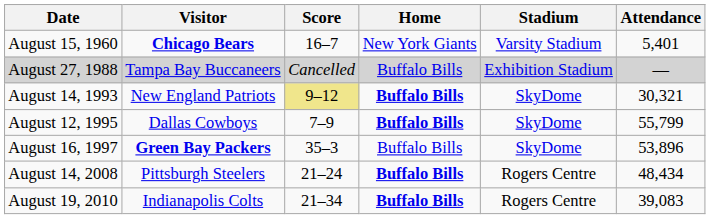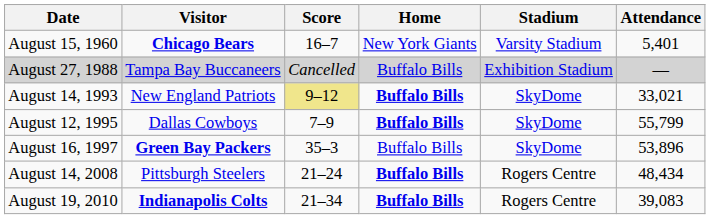 <table class="wikitable">
 <tr>
 <th>Date</th>
 <th>Visitor</th>
 <th>Score</th>
 <th>Home</th>
 <th>Stadium</th>
 <th>Attendance</th>
 </tr>
 <tr align="center">
 <td>August 15, 1960</td>
 <td><strong><a href='#'>Chicago Bears</a></strong></td>
 <td>16–7</td>
 <td><a href='#'>New York Giants</a></td>
 <td><a href='#'>Varsity Stadium</a></td>
 <td>5,401</td>
 </tr>
 <tr align="center" bgcolor="LightGray">
 <td>August 27, 1988</td>
 <td><a href='#'>Tampa Bay Buccaneers</a></td>
 <td><em>Cancelled</em></td>
 <td><a href='#'>Buffalo Bills</a></td>
 <td><a href='#'>Exhibition Stadium</a></td>
 <td>—</td>
 </tr>
 <tr align="center">
 <td>August 14, 1993</td>
 <td><a href='#'>New England Patriots</a></td>
 <td style="background: khaki;">9–12</td>
 <td><strong><a href='#'>Buffalo Bills</a></strong></td>
 <td><a href='#'>SkyDome</a></td>
-<td>30,321</td>
+<td>33,021</td>
 </tr>
 <tr align="center">
 <td>August 12, 1995</td>
 <td><a href='#'>Dallas Cowboys</a></td>
 <td>7–9</td>
 <td><strong><a href='#'>Buffalo Bills</a></strong></td>
 <td><a href='#'>SkyDome</a></td>
 <td>55,799</td>
 </tr>
 <tr align="center">
 <td>August 16, 1997</td>
 <td><strong><a href='#'>Green Bay Packers</a></strong></td>
 <td>35–3</td>
 <td><a href='#'>Buffalo Bills</a></td>
 <td><a href='#'>SkyDome</a></td>
 <td>53,896</td>
 </tr>
 <tr align="center">
 <td>August 14, 2008</td>
 <td><a href='#'>Pittsburgh Steelers</a></td>
 <td>21–24</td>
 <td><strong><a href='#'>Buffalo Bills</a></strong></td>
 <td>Rogers Centre</td>
 <td>48,434</td>
 </tr>
 <tr align="center">
 <td>August 19, 2010</td>
-<td><a href='#'>Indianapolis Colts</a></td>
+<td><strong><a href='#'>Indianapolis Colts</a></strong></td>
 <td>21–34</td>
 <td><strong><a href='#'>Buffalo Bills</a></strong></td>
 <td>Rogers Centre</td>
 <td>39,083</td>
 </tr>
 </table>
